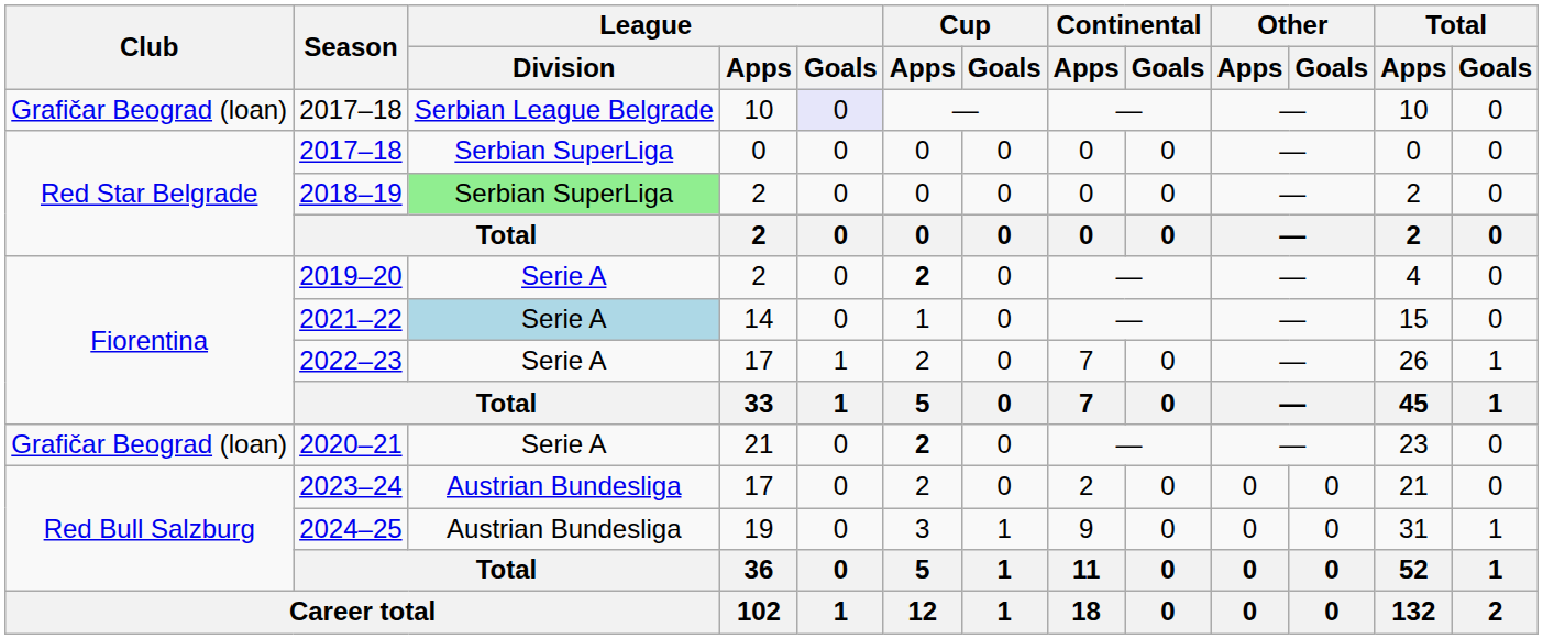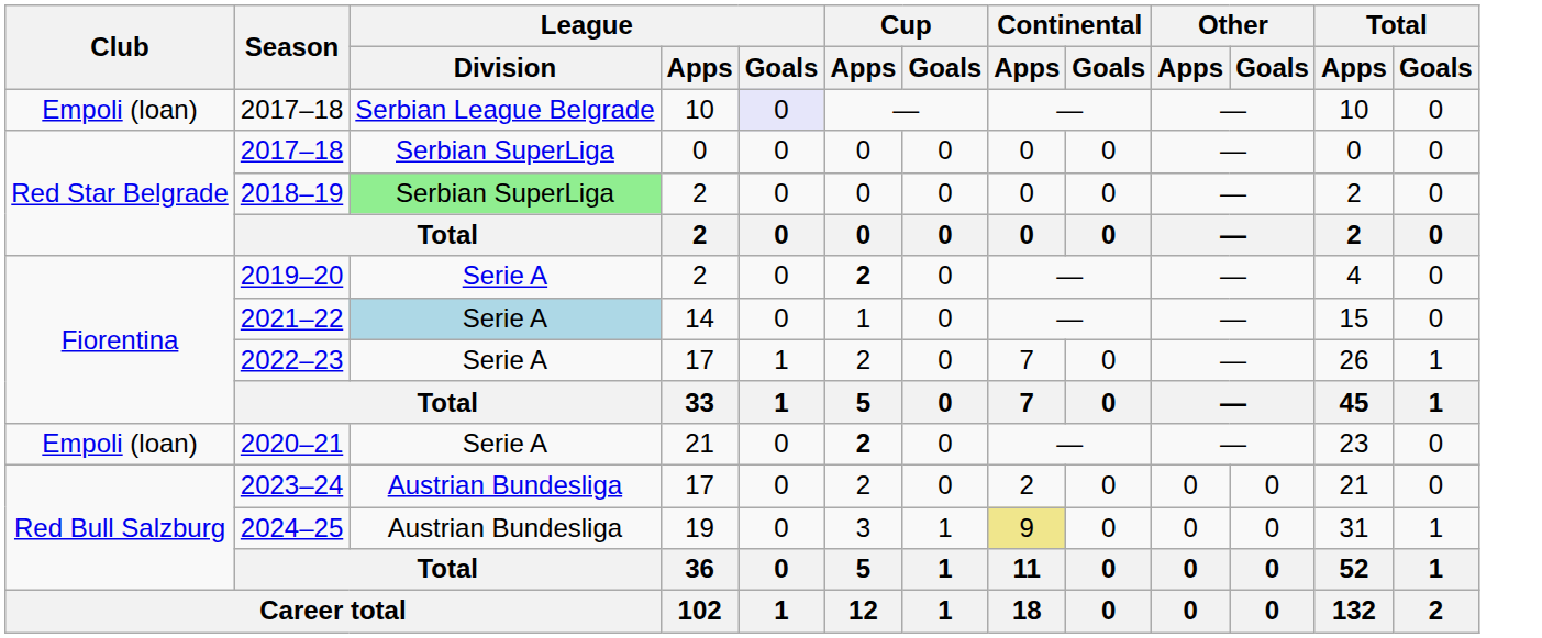 <table class="wikitable" style="text-align:center">
 <tr>
 <th rowspan="2">Club</th>
 <th rowspan="2">Season</th>
 <th colspan="3">League</th>
 <th colspan="2">Cup</th>
 <th colspan="2">Continental</th>
 <th colspan="2">Other</th>
 <th colspan="2">Total</th>
 </tr>
 <tr>
 <th>Division</th>
 <th>Apps</th>
 <th>Goals</th>
 <th>Apps</th>
 <th>Goals</th>
 <th>Apps</th>
 <th>Goals</th>
 <th>Apps</th>
 <th>Goals</th>
 <th>Apps</th>
 <th>Goals</th>
 </tr>
 <tr>
-<td><a href='#'>Grafičar Beograd</a> (loan)</td>
+<td><a href='#'>Empoli</a> (loan)</td>
 <td>2017–18</td>
 <td><a href='#'>Serbian League Belgrade</a></td>
 <td>10</td>
 <td style="background: lavender;">0</td>
 <td colspan="2">—</td>
 <td colspan="2">—</td>
 <td colspan="2">—</td>
 <td>10</td>
 <td>0</td>
 </tr>
 <tr>
 <td rowspan="3"><a href='#'>Red Star Belgrade</a></td>
 <td><a href='#'>2017–18</a></td>
 <td><a href='#'>Serbian SuperLiga</a></td>
 <td>0</td>
 <td>0</td>
 <td>0</td>
 <td>0</td>
 <td>0</td>
 <td>0</td>
 <td colspan="2">—</td>
 <td>0</td>
 <td>0</td>
 </tr>
 <tr>
 <td><a href='#'>2018–19</a></td>
 <td style="background: lightgreen;">Serbian SuperLiga</td>
 <td>2</td>
 <td>0</td>
 <td>0</td>
 <td>0</td>
 <td>0</td>
 <td>0</td>
 <td colspan="2">—</td>
 <td>2</td>
 <td>0</td>
 </tr>
 <tr>
 <th colspan="2">Total</th>
 <th>2</th>
 <th>0</th>
 <th>0</th>
 <th>0</th>
 <th>0</th>
 <th>0</th>
 <th colspan="2">—</th>
 <th>2</th>
 <th>0</th>
 </tr>
 <tr>
 <td rowspan="4"><a href='#'>Fiorentina</a></td>
 <td><a href='#'>2019–20</a></td>
 <td><a href='#'>Serie A</a></td>
 <td>2</td>
 <td>0</td>
 <td><strong>2</strong></td>
 <td>0</td>
 <td colspan="2">—</td>
 <td colspan="2">—</td>
 <td>4</td>
 <td>0</td>
 </tr>
 <tr>
 <td><a href='#'>2021–22</a></td>
 <td style="background: lightblue;">Serie A</td>
 <td>14</td>
 <td>0</td>
 <td>1</td>
 <td>0</td>
 <td colspan="2">—</td>
 <td colspan="2">—</td>
 <td>15</td>
 <td>0</td>
 </tr>
 <tr>
 <td><a href='#'>2022–23</a></td>
 <td>Serie A</td>
 <td>17</td>
 <td>1</td>
 <td>2</td>
 <td>0</td>
 <td>7</td>
 <td>0</td>
 <td colspan="2">—</td>
 <td>26</td>
 <td>1</td>
 </tr>
 <tr>
 <th colspan="2">Total</th>
 <th>33</th>
 <th>1</th>
 <th>5</th>
 <th>0</th>
 <th>7</th>
 <th>0</th>
 <th colspan="2">—</th>
 <th>45</th>
 <th>1</th>
 </tr>
 <tr>
-<td><a href='#'>Grafičar Beograd</a> (loan)</td>
+<td><a href='#'>Empoli</a> (loan)</td>
 <td><a href='#'>2020–21</a></td>
 <td>Serie A</td>
 <td>21</td>
 <td>0</td>
 <td><strong>2</strong></td>
 <td>0</td>
 <td colspan="2">—</td>
 <td colspan="2">—</td>
 <td>23</td>
 <td>0</td>
 </tr>
 <tr>
 <td rowspan="3"><a href='#'>Red Bull Salzburg</a></td>
 <td><a href='#'>2023–24</a></td>
 <td><a href='#'>Austrian Bundesliga</a></td>
 <td>17</td>
 <td>0</td>
 <td>2</td>
 <td>0</td>
 <td>2</td>
 <td>0</td>
 <td>0</td>
 <td>0</td>
 <td>21</td>
 <td>0</td>
 </tr>
 <tr>
 <td><a href='#'>2024–25</a></td>
 <td>Austrian Bundesliga</td>
 <td>19</td>
 <td>0</td>
 <td>3</td>
 <td>1</td>
-<td>9</td>
+<td style="background: khaki;">9</td>
 <td>0</td>
 <td>0</td>
 <td>0</td>
 <td>31</td>
 <td>1</td>
 </tr>
 <tr>
 <th colspan="2">Total</th>
 <th>36</th>
 <th>0</th>
 <th>5</th>
 <th>1</th>
 <th>11</th>
 <th>0</th>
 <th>0</th>
 <th>0</th>
 <th>52</th>
 <th>1</th>
 </tr>
 <tr>
 <th colspan="3">Career total</th>
 <th>102</th>
 <th>1</th>
 <th>12</th>
 <th>1</th>
 <th>18</th>
 <th>0</th>
 <th>0</th>
 <th>0</th>
 <th>132</th>
 <th>2</th>
 </tr>
 </table>
